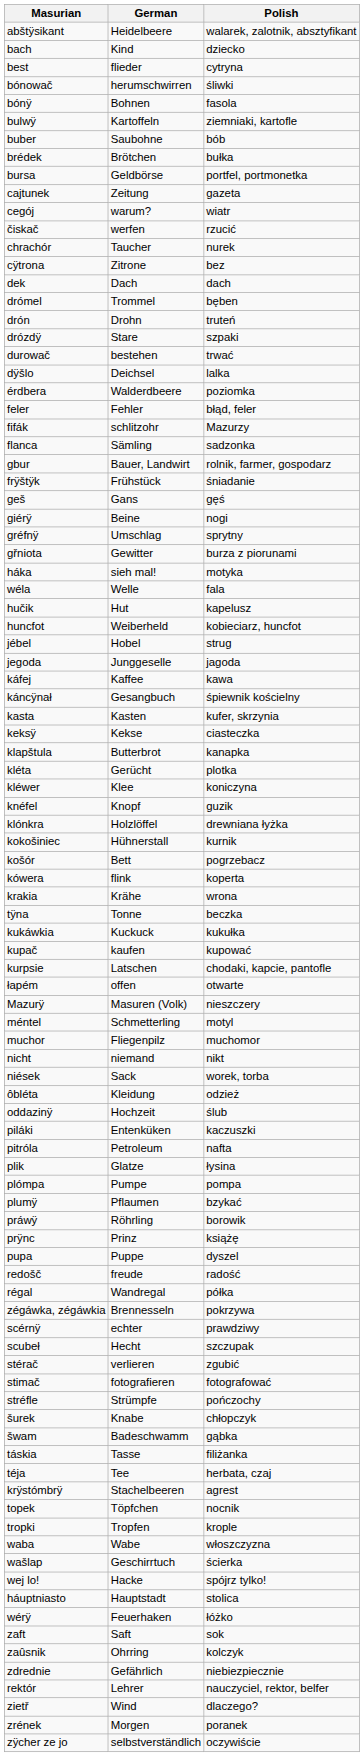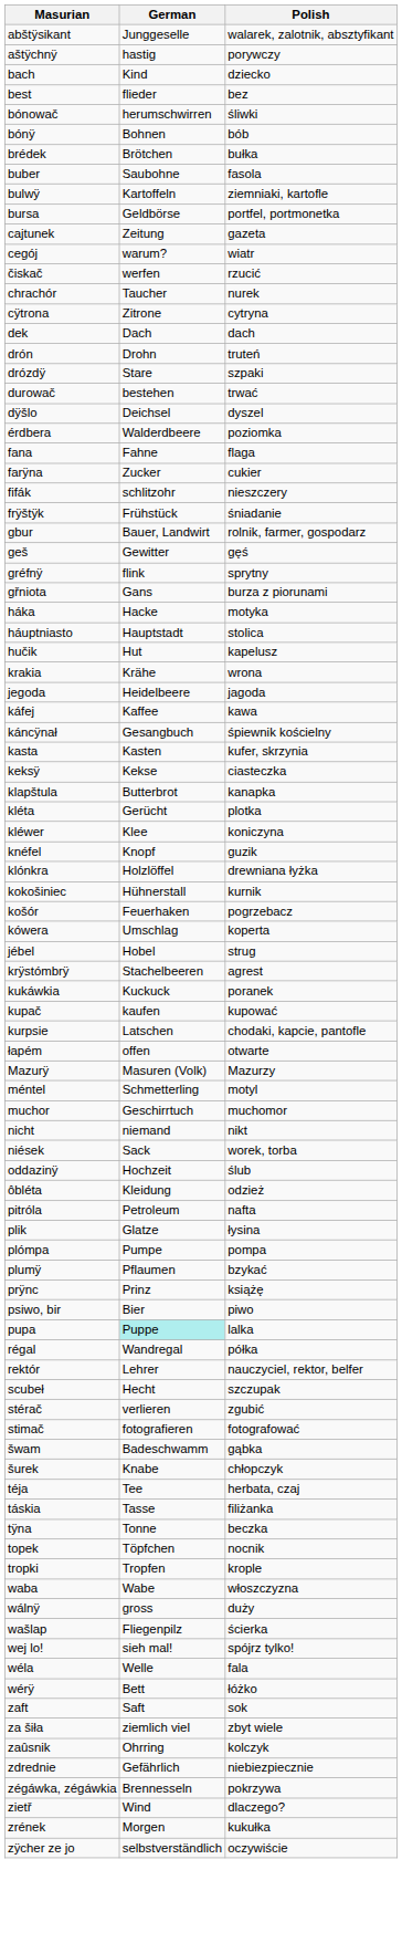 <table class="wikitable">
 <tr>
 <th>Masurian</th>
 <th>German</th>
 <th>Polish</th>
 </tr>
 <tr>
 <td>abštÿsikant</td>
-<td>Heidelbeere</td>
+<td>Junggeselle</td>
 <td>walarek, zalotnik, absztyfikant</td>
+</tr>
+<tr>
+<td>aštÿchnÿ</td>
+<td>hastig</td>
+<td>porywczy</td>
 </tr>
 <tr>
 <td>bach</td>
 <td>Kind</td>
 <td>dziecko</td>
 </tr>
 <tr>
 <td>best</td>
 <td>flieder</td>
-<td>cytryna</td>
+<td>bez</td>
 </tr>
 <tr>
 <td>bónowač</td>
 <td>herumschwirren</td>
 <td>śliwki</td>
 </tr>
 <tr>
 <td>bónÿ</td>
 <td>Bohnen</td>
+<td>bób</td>
+</tr>
+<tr>
+<td>brédek</td>
+<td>Brötchen</td>
+<td>bułka</td>
+</tr>
+<tr>
+<td>buber</td>
+<td>Saubohne</td>
 <td>fasola</td>
 </tr>
 <tr>
 <td>bulwÿ</td>
 <td>Kartoffeln</td>
 <td>ziemniaki, kartofle</td>
-</tr>
-<tr>
-<td>buber</td>
-<td>Saubohne</td>
-<td>bób</td>
-</tr>
-<tr>
-<td>brédek</td>
-<td>Brötchen</td>
-<td>bułka</td>
 </tr>
 <tr>
 <td>bursa</td>
 <td>Geldbörse</td>
 <td>portfel, portmonetka</td>
 </tr>
 <tr>
 <td>cajtunek</td>
 <td>Zeitung</td>
 <td>gazeta</td>
 </tr>
 <tr>
 <td>cegój</td>
 <td>warum?</td>
 <td>wiatr</td>
 </tr>
 <tr>
 <td>čiskač</td>
 <td>werfen</td>
 <td>rzucić</td>
 </tr>
 <tr>
 <td>chrachór</td>
 <td>Taucher</td>
 <td>nurek</td>
 </tr>
 <tr>
 <td>cÿtrona</td>
 <td>Zitrone</td>
-<td>bez</td>
+<td>cytryna</td>
 </tr>
 <tr>
 <td>dek</td>
 <td>Dach</td>
 <td>dach</td>
-</tr>
-<tr>
-<td>drómel</td>
-<td>Trommel</td>
-<td>bęben</td>
 </tr>
 <tr>
 <td>drón</td>
 <td>Drohn</td>
 <td>truteń</td>
 </tr>
 <tr>
 <td>drózdÿ</td>
 <td>Stare</td>
 <td>szpaki</td>
 </tr>
 <tr>
 <td>durowač</td>
 <td>bestehen</td>
 <td>trwać</td>
 </tr>
 <tr>
 <td>dÿšlo</td>
 <td>Deichsel</td>
-<td>lalka</td>
+<td>dyszel</td>
 </tr>
 <tr>
 <td>érdbera</td>
 <td>Walderdbeere</td>
 <td>poziomka</td>
 </tr>
 <tr>
-<td>feler</td>
-<td>Fehler</td>
-<td>błąd, feler</td>
+<td>fana</td>
+<td>Fahne</td>
+<td>flaga</td>
+</tr>
+<tr>
+<td>farÿna</td>
+<td>Zucker</td>
+<td>cukier</td>
 </tr>
 <tr>
 <td>fifák</td>
 <td>schlitzohr</td>
-<td>Mazurzy</td>
+<td>nieszczery</td>
 </tr>
 <tr>
-<td>flanca</td>
-<td>Sämling</td>
-<td>sadzonka</td>
+<td>frÿštÿk</td>
+<td>Frühstück</td>
+<td>śniadanie</td>
 </tr>
 <tr>
 <td>gbur</td>
 <td>Bauer, Landwirt</td>
 <td>rolnik, farmer, gospodarz</td>
 </tr>
 <tr>
-<td>frÿštÿk</td>
-<td>Frühstück</td>
-<td>śniadanie</td>
-</tr>
-<tr>
 <td>geš</td>
-<td>Gans</td>
+<td>Gewitter</td>
 <td>gęś</td>
 </tr>
 <tr>
-<td>giérÿ</td>
-<td>Beine</td>
-<td>nogi</td>
-</tr>
-<tr>
 <td>gréfnÿ</td>
-<td>Umschlag</td>
+<td>flink</td>
 <td>sprytny</td>
 </tr>
 <tr>
 <td>gřniota</td>
-<td>Gewitter</td>
+<td>Gans</td>
 <td>burza z piorunami</td>
 </tr>
 <tr>
 <td>háka</td>
-<td>sieh mal!</td>
+<td>Hacke</td>
 <td>motyka</td>
 </tr>
 <tr>
-<td>wéla</td>
-<td>Welle</td>
-<td>fala</td>
+<td>háuptniasto</td>
+<td>Hauptstadt</td>
+<td>stolica</td>
 </tr>
 <tr>
 <td>hučik</td>
 <td>Hut</td>
 <td>kapelusz</td>
 </tr>
 <tr>
-<td>huncfot</td>
-<td>Weiberheld</td>
-<td>kobieciarz, huncfot</td>
-</tr>
-<tr>
-<td>jébel</td>
-<td>Hobel</td>
-<td>strug</td>
+<td>krakia</td>
+<td>Krähe</td>
+<td>wrona</td>
 </tr>
 <tr>
 <td>jegoda</td>
-<td>Junggeselle</td>
+<td>Heidelbeere</td>
 <td>jagoda</td>
 </tr>
 <tr>
 <td>káfej</td>
 <td>Kaffee</td>
 <td>kawa</td>
 </tr>
 <tr>
 <td>káncÿnał</td>
 <td>Gesangbuch</td>
 <td>śpiewnik kościelny</td>
 </tr>
 <tr>
 <td>kasta</td>
 <td>Kasten</td>
 <td>kufer, skrzynia</td>
 </tr>
 <tr>
 <td>keksÿ</td>
 <td>Kekse</td>
 <td>ciasteczka</td>
 </tr>
 <tr>
 <td>klapštula</td>
 <td>Butterbrot</td>
 <td>kanapka</td>
 </tr>
 <tr>
 <td>kléta</td>
 <td>Gerücht</td>
 <td>plotka</td>
 </tr>
 <tr>
 <td>kléwer</td>
 <td>Klee</td>
 <td>koniczyna</td>
 </tr>
 <tr>
 <td>knéfel</td>
 <td>Knopf</td>
 <td>guzik</td>
 </tr>
 <tr>
 <td>klónkra</td>
 <td>Holzlöffel</td>
 <td>drewniana łyżka</td>
 </tr>
 <tr>
 <td>kokošiniec</td>
 <td>Hühnerstall</td>
 <td>kurnik</td>
 </tr>
 <tr>
 <td>košór</td>
-<td>Bett</td>
+<td>Feuerhaken</td>
 <td>pogrzebacz</td>
 </tr>
 <tr>
 <td>kówera</td>
-<td>flink</td>
+<td>Umschlag</td>
 <td>koperta</td>
 </tr>
 <tr>
-<td>krakia</td>
-<td>Krähe</td>
-<td>wrona</td>
+<td>jébel</td>
+<td>Hobel</td>
+<td>strug</td>
 </tr>
 <tr>
-<td>tÿna</td>
-<td>Tonne</td>
-<td>beczka</td>
+<td>krÿstómbrÿ</td>
+<td>Stachelbeeren</td>
+<td>agrest</td>
 </tr>
 <tr>
 <td>kukáwkia</td>
 <td>Kuckuck</td>
-<td>kukułka</td>
+<td>poranek</td>
 </tr>
 <tr>
 <td>kupač</td>
 <td>kaufen</td>
 <td>kupować</td>
 </tr>
 <tr>
 <td>kurpsie</td>
 <td>Latschen</td>
 <td>chodaki, kapcie, pantofle</td>
 </tr>
 <tr>
 <td>łapém</td>
 <td>offen</td>
 <td>otwarte</td>
 </tr>
 <tr>
 <td>Mazurÿ</td>
 <td>Masuren (Volk)</td>
-<td>nieszczery</td>
+<td>Mazurzy</td>
 </tr>
 <tr>
 <td>méntel</td>
 <td>Schmetterling</td>
 <td>motyl</td>
 </tr>
 <tr>
 <td>muchor</td>
-<td>Fliegenpilz</td>
+<td>Geschirrtuch</td>
 <td>muchomor</td>
 </tr>
 <tr>
 <td>nicht</td>
 <td>niemand</td>
 <td>nikt</td>
 </tr>
 <tr>
 <td>niések</td>
 <td>Sack</td>
 <td>worek, torba</td>
 </tr>
 <tr>
-<td>ôbléta</td>
-<td>Kleidung</td>
-<td>odzież</td>
-</tr>
-<tr>
 <td>oddazinÿ</td>
 <td>Hochzeit</td>
 <td>ślub</td>
 </tr>
 <tr>
-<td>piláki</td>
-<td>Entenküken</td>
-<td>kaczuszki</td>
+<td>ôbléta</td>
+<td>Kleidung</td>
+<td>odzież</td>
 </tr>
 <tr>
 <td>pitróla</td>
 <td>Petroleum</td>
 <td>nafta</td>
 </tr>
 <tr>
 <td>plik</td>
 <td>Glatze</td>
 <td>łysina</td>
 </tr>
 <tr>
 <td>plómpa</td>
 <td>Pumpe</td>
 <td>pompa</td>
 </tr>
 <tr>
 <td>plumÿ</td>
 <td>Pflaumen</td>
 <td>bzykać</td>
 </tr>
 <tr>
-<td>práwÿ</td>
-<td>Röhrling</td>
-<td>borowik</td>
-</tr>
-<tr>
 <td>prÿnc</td>
 <td>Prinz</td>
 <td>książę</td>
 </tr>
 <tr>
-<td>pupa</td>
-<td>Puppe</td>
-<td>dyszel</td>
+<td>psiwo, bir</td>
+<td>Bier</td>
+<td>piwo</td>
 </tr>
 <tr>
-<td>redošč</td>
-<td>freude</td>
-<td>radość</td>
+<td>pupa</td>
+<td style="background: paleturquoise;">Puppe</td>
+<td>lalka</td>
 </tr>
 <tr>
 <td>régal</td>
 <td>Wandregal</td>
 <td>półka</td>
 </tr>
 <tr>
-<td>zégáwka, zégáwkia</td>
-<td>Brennesseln</td>
-<td>pokrzywa</td>
-</tr>
-<tr>
-<td>scérnÿ</td>
-<td>echter</td>
-<td>prawdziwy</td>
+<td>rektór</td>
+<td>Lehrer</td>
+<td>nauczyciel, rektor, belfer</td>
 </tr>
 <tr>
 <td>scubeł</td>
 <td>Hecht</td>
 <td>szczupak</td>
 </tr>
 <tr>
 <td>stérač</td>
 <td>verlieren</td>
 <td>zgubić</td>
 </tr>
 <tr>
 <td>stimač</td>
 <td>fotografieren</td>
 <td>fotografować</td>
 </tr>
 <tr>
-<td>stréfle</td>
-<td>Strümpfe</td>
-<td>pończochy</td>
+<td>šwam</td>
+<td>Badeschwamm</td>
+<td>gąbka</td>
 </tr>
 <tr>
 <td>šurek</td>
 <td>Knabe</td>
 <td>chłopczyk</td>
 </tr>
 <tr>
-<td>šwam</td>
-<td>Badeschwamm</td>
-<td>gąbka</td>
+<td>téja</td>
+<td>Tee</td>
+<td>herbata, czaj</td>
 </tr>
 <tr>
 <td>táskia</td>
 <td>Tasse</td>
 <td>filiżanka</td>
 </tr>
 <tr>
-<td>téja</td>
-<td>Tee</td>
-<td>herbata, czaj</td>
-</tr>
-<tr>
-<td>krÿstómbrÿ</td>
-<td>Stachelbeeren</td>
-<td>agrest</td>
+<td>tÿna</td>
+<td>Tonne</td>
+<td>beczka</td>
 </tr>
 <tr>
 <td>topek</td>
 <td>Töpfchen</td>
 <td>nocnik</td>
 </tr>
 <tr>
 <td>tropki</td>
 <td>Tropfen</td>
 <td>krople</td>
 </tr>
 <tr>
 <td>waba</td>
 <td>Wabe</td>
 <td>włoszczyzna</td>
 </tr>
 <tr>
+<td>wálnÿ</td>
+<td>gross</td>
+<td>duży</td>
+</tr>
+<tr>
 <td>wašlap</td>
-<td>Geschirrtuch</td>
+<td>Fliegenpilz</td>
 <td>ścierka</td>
 </tr>
 <tr>
 <td>wej lo!</td>
-<td>Hacke</td>
+<td>sieh mal!</td>
 <td>spójrz tylko!</td>
 </tr>
 <tr>
-<td>háuptniasto</td>
-<td>Hauptstadt</td>
-<td>stolica</td>
+<td>wéla</td>
+<td>Welle</td>
+<td>fala</td>
 </tr>
 <tr>
 <td>wérÿ</td>
-<td>Feuerhaken</td>
+<td>Bett</td>
 <td>łóżko</td>
 </tr>
 <tr>
 <td>zaft</td>
 <td>Saft</td>
 <td>sok</td>
+</tr>
+<tr>
+<td>za šiła</td>
+<td>ziemlich viel</td>
+<td>zbyt wiele</td>
 </tr>
 <tr>
 <td>zaûsnik</td>
 <td>Ohrring</td>
 <td>kolczyk</td>
 </tr>
 <tr>
 <td>zdrednie</td>
 <td>Gefährlich</td>
 <td>niebiezpiecznie</td>
 </tr>
 <tr>
-<td>rektór</td>
-<td>Lehrer</td>
-<td>nauczyciel, rektor, belfer</td>
+<td>zégáwka, zégáwkia</td>
+<td>Brennesseln</td>
+<td>pokrzywa</td>
 </tr>
 <tr>
 <td>zietř</td>
 <td>Wind</td>
 <td>dlaczego?</td>
 </tr>
 <tr>
 <td>zrének</td>
 <td>Morgen</td>
-<td>poranek</td>
+<td>kukułka</td>
 </tr>
 <tr>
 <td>zÿcher ze jo</td>
 <td>selbstverständlich</td>
 <td>oczywiście</td>
 </tr>
 </table>
